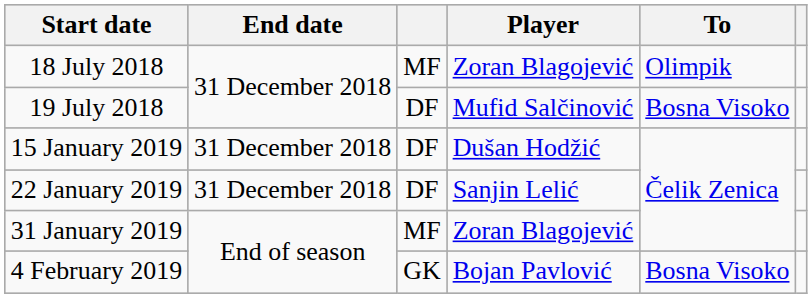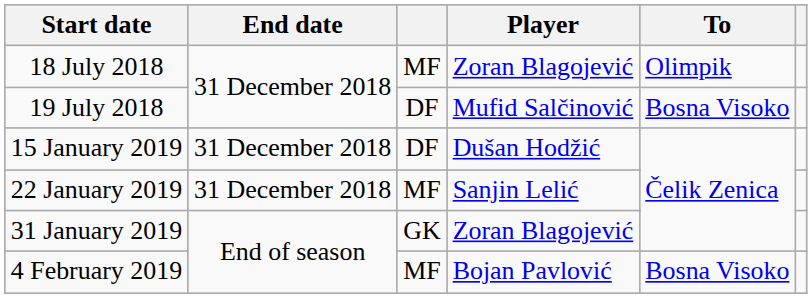 <table class="wikitable" style="text-align:center;">
 <tr>
 <th>Start date</th>
 <th>End date</th>
 <th></th>
 <th>Player</th>
 <th>To</th>
 <th></th>
 </tr>
 <tr>
 <td>18 July 2018</td>
 <td rowspan=2>31 December 2018</td>
 <td>MF</td>
 <td style="text-align:left"> <a href='#'>Zoran Blagojević</a></td>
 <td style="text-align:left"> <a href='#'>Olimpik</a></td>
 <td></td>
 </tr>
 <tr>
 <td>19 July 2018</td>
 <td>DF</td>
 <td style="text-align:left"> <a href='#'>Mufid Salčinović</a></td>
 <td style="text-align:left"> <a href='#'>Bosna Visoko</a></td>
 <td></td>
 </tr>
 <tr>
 <td>15 January 2019</td>
 <td>31 December 2018</td>
 <td>DF</td>
 <td style="text-align:left"> <a href='#'>Dušan Hodžić</a></td>
 <td style="text-align:left" rowspan=3> <a href='#'>Čelik Zenica</a></td>
 <td></td>
 </tr>
 <tr>
 <td>22 January 2019</td>
 <td>31 December 2018</td>
-<td>DF</td>
+<td>MF</td>
 <td style="text-align:left"> <a href='#'>Sanjin Lelić</a></td>
 <td></td>
 </tr>
 <tr>
 <td>31 January 2019</td>
 <td rowspan=2>End of season</td>
-<td>MF</td>
+<td>GK</td>
 <td style="text-align:left"> <a href='#'>Zoran Blagojević</a></td>
 <td></td>
 </tr>
 <tr>
 <td>4 February 2019</td>
-<td>GK</td>
+<td>MF</td>
 <td style="text-align:left"> <a href='#'>Bojan Pavlović</a></td>
 <td style="text-align:left"> <a href='#'>Bosna Visoko</a></td>
 <td></td>
 </tr>
 </table>
